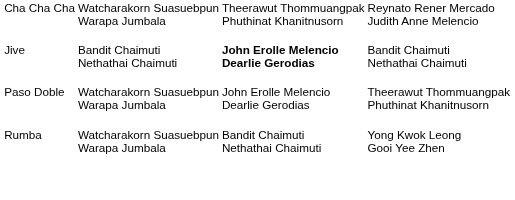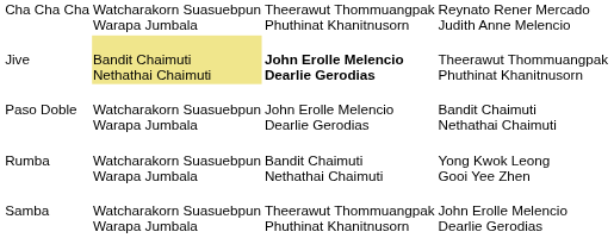 <table>
 <tr>
 <td>Cha Cha Cha</td>
 <td><br>Watcharakorn Suasuebpun<br>Warapa Jumbala</td>
 <td><br>Theerawut Thommuangpak<br>Phuthinat Khanitnusorn</td>
 <td><br>Reynato Rener Mercado<br>Judith Anne Melencio</td>
 </tr>
 <tr>
 <td>Jive</td>
-<td><br>Bandit Chaimuti<br>Nethathai Chaimuti</td>
+<td style="background: khaki;"><br>Bandit Chaimuti<br>Nethathai Chaimuti</td>
 <td><strong><br>John Erolle Melencio<br>Dearlie Gerodias</strong></td>
-<td><br>Bandit Chaimuti<br>Nethathai Chaimuti</td>
+<td nowrap=true><br>Theerawut Thommuangpak<br>Phuthinat Khanitnusorn</td>
 </tr>
 <tr>
 <td>Paso Doble</td>
 <td><br>Watcharakorn Suasuebpun<br>Warapa Jumbala</td>
 <td><br>John Erolle Melencio<br>Dearlie Gerodias</td>
-<td nowrap=true><br>Theerawut Thommuangpak<br>Phuthinat Khanitnusorn</td>
+<td><br>Bandit Chaimuti<br>Nethathai Chaimuti</td>
 </tr>
 <tr>
 <td>Rumba</td>
 <td><br>Watcharakorn Suasuebpun<br>Warapa Jumbala</td>
 <td><br>Bandit Chaimuti<br>Nethathai Chaimuti</td>
 <td><br>Yong Kwok Leong<br>Gooi Yee Zhen</td>
 </tr>
+<tr>
+<td>Samba</td>
+<td nowrap=true><br>Watcharakorn Suasuebpun<br>Warapa Jumbala</td>
+<td nowrap=true><br>Theerawut Thommuangpak<br>Phuthinat Khanitnusorn</td>
+<td><br>John Erolle Melencio<br>Dearlie Gerodias</td>
+</tr>
 </table>
